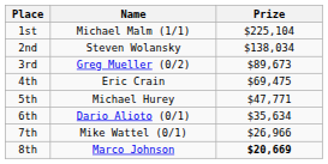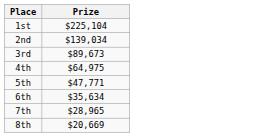 <table class="wikitable">
 <tr>
 <th width="50">Place</th>
-<th width="200">Name</th>
 <th width="125">Prize</th>
 </tr>
 <tr>
 <td align = "center">1st</td>
-<td align = "center">Michael Malm (1/1)</td>
 <td align = "center">$225,104</td>
 </tr>
 <tr>
 <td align = "center">2nd</td>
-<td align = "center">Steven Wolansky</td>
-<td align = "center">$138,034</td>
+<td align = "center">$139,034</td>
 </tr>
 <tr>
 <td align = "center">3rd</td>
-<td align = "center"><a href='#'>Greg Mueller</a> (0/2)</td>
 <td align = "center">$89,673</td>
 </tr>
 <tr>
 <td align = "center">4th</td>
-<td align = "center">Eric Crain</td>
-<td align = "center">$69,475</td>
+<td align = "center">$64,975</td>
 </tr>
 <tr>
 <td align = "center">5th</td>
-<td align = "center">Michael Hurey</td>
 <td align = "center">$47,771</td>
 </tr>
 <tr>
 <td align = "center">6th</td>
-<td align = "center"><a href='#'>Dario Alioto</a> (0/1)</td>
 <td align = "center">$35,634</td>
 </tr>
 <tr>
 <td align = "center">7th</td>
-<td align = "center">Mike Wattel (0/1)</td>
-<td align = "center">$26,966</td>
+<td align = "center">$28,965</td>
 </tr>
 <tr>
 <td align = "center">8th</td>
-<td align = "center"><a href='#'>Marco Johnson</a></td>
-<td align = "center"><strong>$20,669</strong></td>
+<td align = "center">$20,669</td>
 </tr>
 </table>
